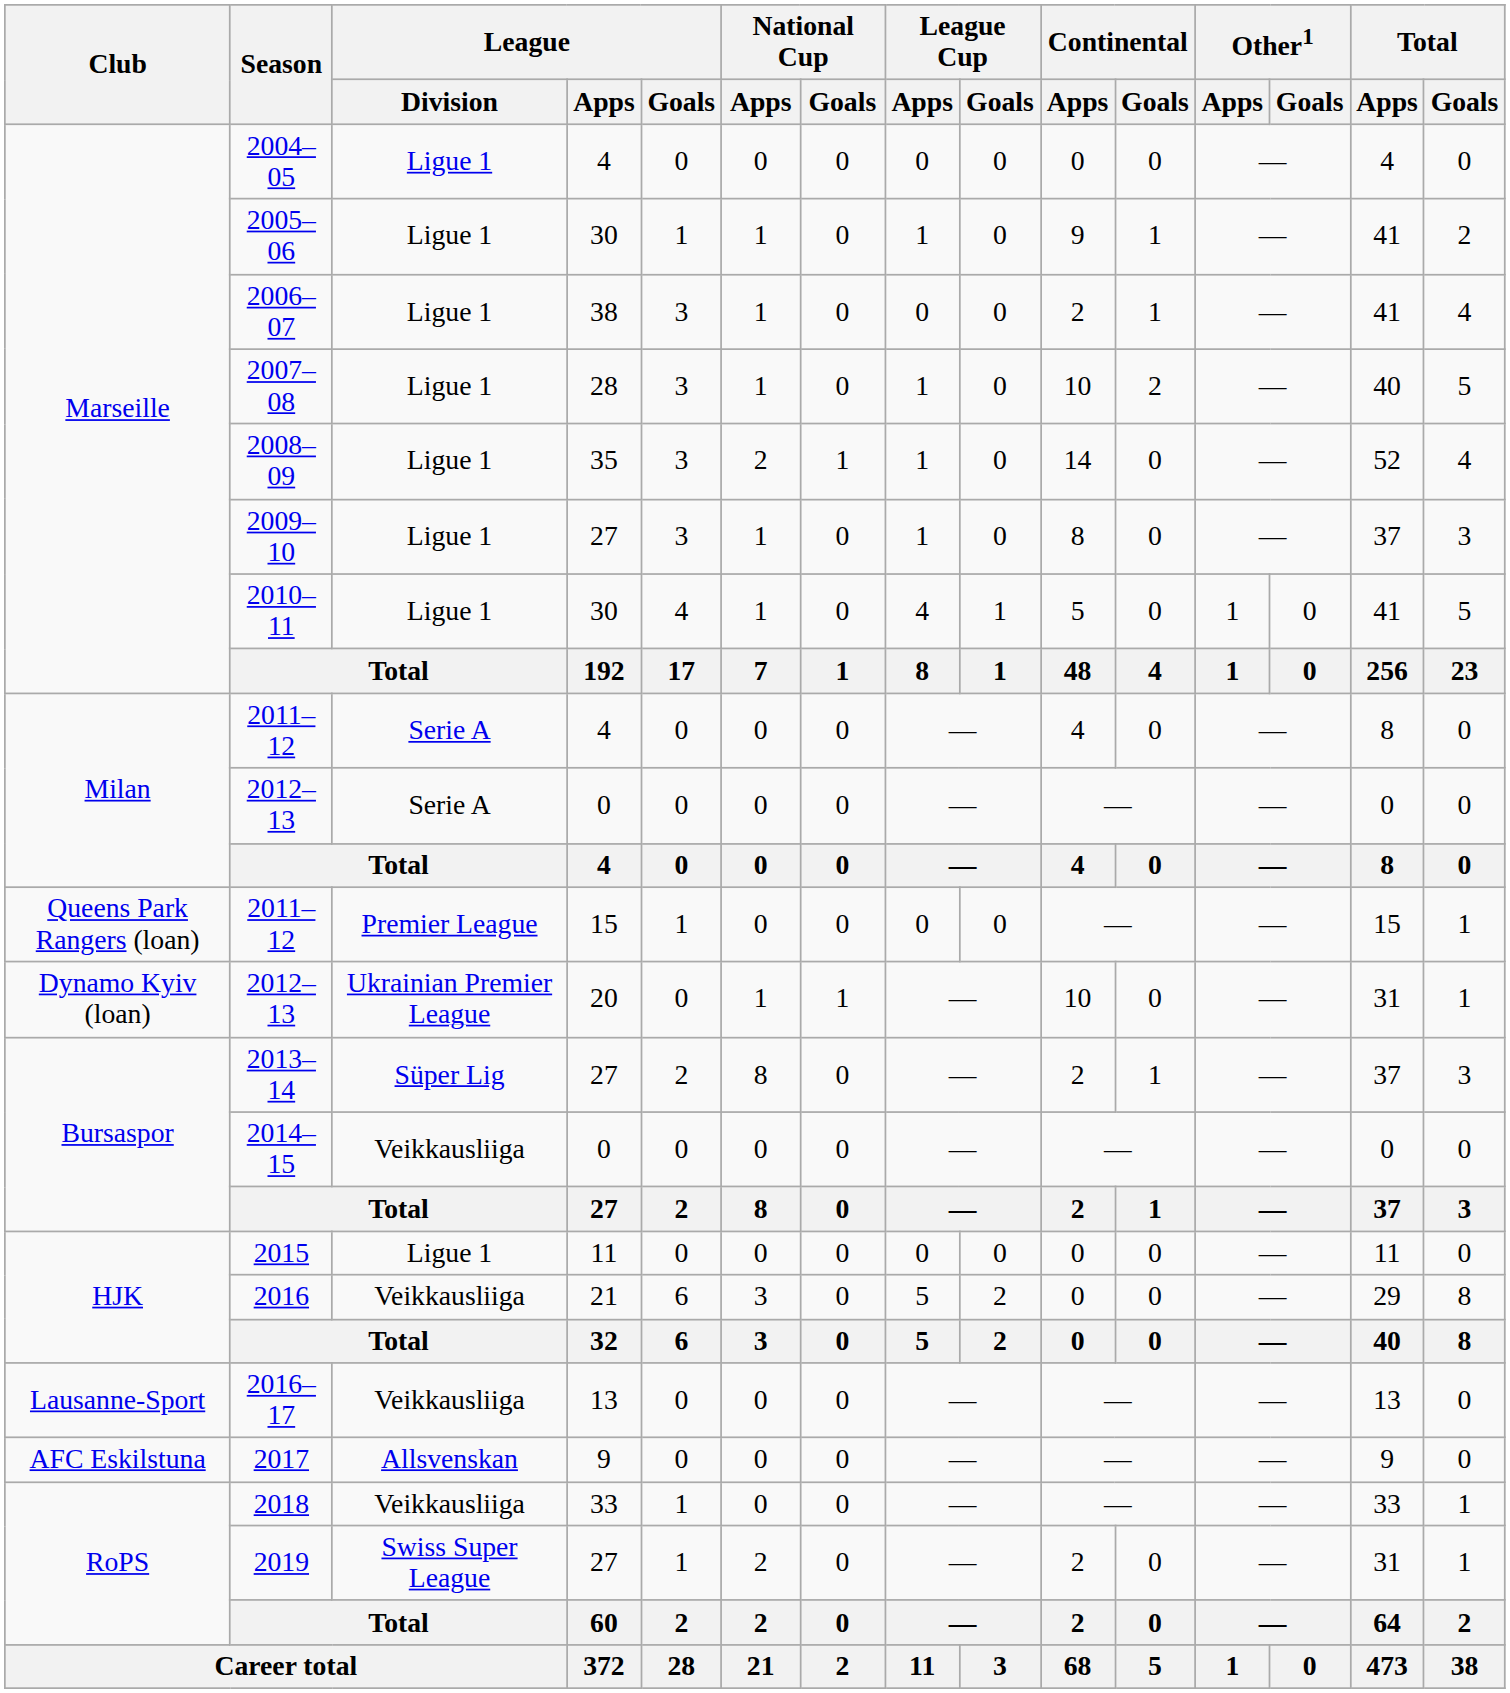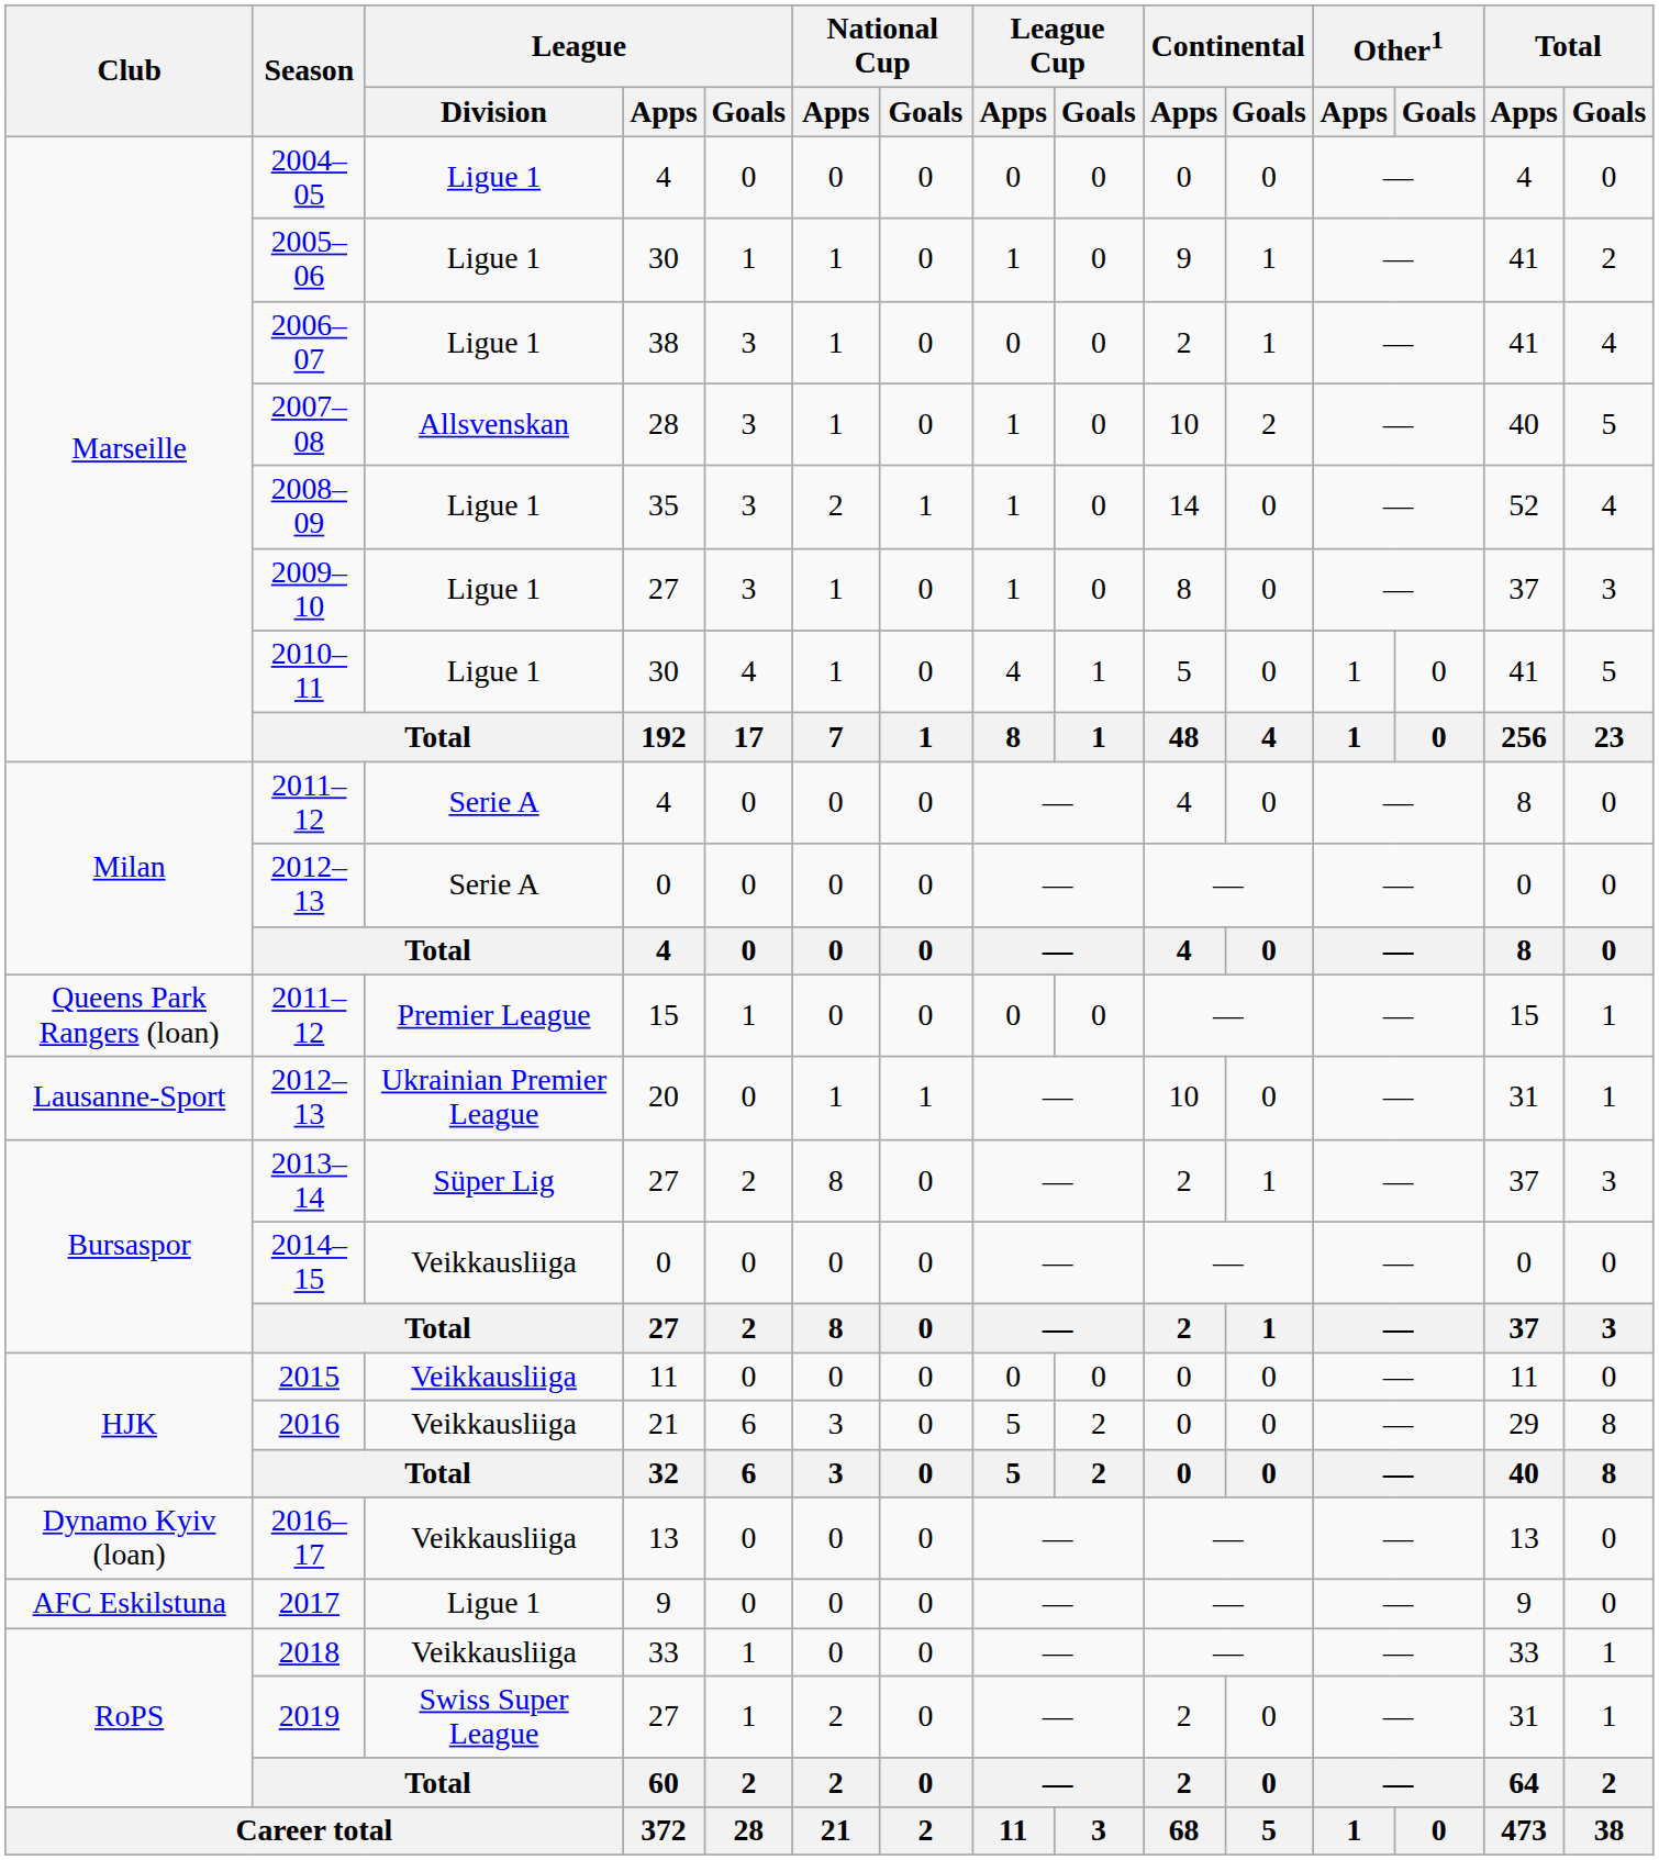 <table class="wikitable" style="text-align: center">
 <tr>
 <th rowspan="2">Club</th>
 <th rowspan="2">Season</th>
 <th colspan="3">League</th>
 <th colspan="2">National Cup</th>
 <th colspan="2">League Cup</th>
 <th colspan="2">Continental</th>
 <th colspan="2">Other<sup>1</sup></th>
 <th colspan="2">Total</th>
 </tr>
 <tr>
 <th>Division</th>
 <th>Apps</th>
 <th>Goals</th>
 <th>Apps</th>
 <th>Goals</th>
 <th>Apps</th>
 <th>Goals</th>
 <th>Apps</th>
 <th>Goals</th>
 <th>Apps</th>
 <th>Goals</th>
 <th>Apps</th>
 <th>Goals</th>
 </tr>
 <tr>
 <td rowspan="8"><a href='#'>Marseille</a></td>
 <td><a href='#'>2004–05</a></td>
 <td><a href='#'>Ligue 1</a></td>
 <td>4</td>
 <td>0</td>
 <td>0</td>
 <td>0</td>
 <td>0</td>
 <td>0</td>
 <td>0</td>
 <td>0</td>
 <td colspan="2">—</td>
 <td>4</td>
 <td>0</td>
 </tr>
 <tr>
 <td><a href='#'>2005–06</a></td>
 <td>Ligue 1</td>
 <td>30</td>
 <td>1</td>
 <td>1</td>
 <td>0</td>
 <td>1</td>
 <td>0</td>
 <td>9</td>
 <td>1</td>
 <td colspan="2">—</td>
 <td>41</td>
 <td>2</td>
 </tr>
 <tr>
 <td><a href='#'>2006–07</a></td>
 <td>Ligue 1</td>
 <td>38</td>
 <td>3</td>
 <td>1</td>
 <td>0</td>
 <td>0</td>
 <td>0</td>
 <td>2</td>
 <td>1</td>
 <td colspan="2">—</td>
 <td>41</td>
 <td>4</td>
 </tr>
 <tr>
 <td><a href='#'>2007–08</a></td>
-<td>Ligue 1</td>
+<td><a href='#'>Allsvenskan</a></td>
 <td>28</td>
 <td>3</td>
 <td>1</td>
 <td>0</td>
 <td>1</td>
 <td>0</td>
 <td>10</td>
 <td>2</td>
 <td colspan="2">—</td>
 <td>40</td>
 <td>5</td>
 </tr>
 <tr>
 <td><a href='#'>2008–09</a></td>
 <td>Ligue 1</td>
 <td>35</td>
 <td>3</td>
 <td>2</td>
 <td>1</td>
 <td>1</td>
 <td>0</td>
 <td>14</td>
 <td>0</td>
 <td colspan="2">—</td>
 <td>52</td>
 <td>4</td>
 </tr>
 <tr>
 <td><a href='#'>2009–10</a></td>
 <td>Ligue 1</td>
 <td>27</td>
 <td>3</td>
 <td>1</td>
 <td>0</td>
 <td>1</td>
 <td>0</td>
 <td>8</td>
 <td>0</td>
 <td colspan="2">—</td>
 <td>37</td>
 <td>3</td>
 </tr>
 <tr>
 <td><a href='#'>2010–11</a></td>
 <td>Ligue 1</td>
 <td>30</td>
 <td>4</td>
 <td>1</td>
 <td>0</td>
 <td>4</td>
 <td>1</td>
 <td>5</td>
 <td>0</td>
 <td>1</td>
 <td>0</td>
 <td>41</td>
 <td>5</td>
 </tr>
 <tr>
 <th colspan="2">Total</th>
 <th>192</th>
 <th>17</th>
 <th>7</th>
 <th>1</th>
 <th>8</th>
 <th>1</th>
 <th>48</th>
 <th>4</th>
 <th>1</th>
 <th>0</th>
 <th>256</th>
 <th>23</th>
 </tr>
 <tr>
 <td rowspan="3"><a href='#'>Milan</a></td>
 <td><a href='#'>2011–12</a></td>
 <td><a href='#'>Serie A</a></td>
 <td>4</td>
 <td>0</td>
 <td>0</td>
 <td>0</td>
 <td colspan="2">—</td>
 <td>4</td>
 <td>0</td>
 <td colspan="2">—</td>
 <td>8</td>
 <td>0</td>
 </tr>
 <tr>
 <td><a href='#'>2012–13</a></td>
 <td>Serie A</td>
 <td>0</td>
 <td>0</td>
 <td>0</td>
 <td>0</td>
 <td colspan="2">—</td>
 <td colspan="2">—</td>
 <td colspan="2">—</td>
 <td>0</td>
 <td>0</td>
 </tr>
 <tr>
 <th colspan="2">Total</th>
 <th>4</th>
 <th>0</th>
 <th>0</th>
 <th>0</th>
 <th colspan="2">—</th>
 <th>4</th>
 <th>0</th>
 <th colspan="2">—</th>
 <th>8</th>
 <th>0</th>
 </tr>
 <tr>
 <td><a href='#'>Queens Park Rangers</a> (loan)</td>
 <td><a href='#'>2011–12</a></td>
 <td><a href='#'>Premier League</a></td>
 <td>15</td>
 <td>1</td>
 <td>0</td>
 <td>0</td>
 <td>0</td>
 <td>0</td>
 <td colspan="2">—</td>
 <td colspan="2">—</td>
 <td>15</td>
 <td>1</td>
 </tr>
 <tr>
-<td><a href='#'>Dynamo Kyiv</a> (loan)</td>
+<td><a href='#'>Lausanne-Sport</a></td>
 <td><a href='#'>2012–13</a></td>
 <td><a href='#'>Ukrainian Premier League</a></td>
 <td>20</td>
 <td>0</td>
 <td>1</td>
 <td>1</td>
 <td colspan="2">—</td>
 <td>10</td>
 <td>0</td>
 <td colspan="2">—</td>
 <td>31</td>
 <td>1</td>
 </tr>
 <tr>
 <td rowspan="3"><a href='#'>Bursaspor</a></td>
 <td><a href='#'>2013–14</a></td>
 <td><a href='#'>Süper Lig</a></td>
 <td>27</td>
 <td>2</td>
 <td>8</td>
 <td>0</td>
 <td colspan="2">—</td>
 <td>2</td>
 <td>1</td>
 <td colspan="2">—</td>
 <td>37</td>
 <td>3</td>
 </tr>
 <tr>
 <td><a href='#'>2014–15</a></td>
 <td>Veikkausliiga</td>
 <td>0</td>
 <td>0</td>
 <td>0</td>
 <td>0</td>
 <td colspan="2">—</td>
 <td colspan="2">—</td>
 <td colspan="2">—</td>
 <td>0</td>
 <td>0</td>
 </tr>
 <tr>
 <th colspan="2">Total</th>
 <th>27</th>
 <th>2</th>
 <th>8</th>
 <th>0</th>
 <th colspan="2">—</th>
 <th>2</th>
 <th>1</th>
 <th colspan="2">—</th>
 <th>37</th>
 <th>3</th>
 </tr>
 <tr>
 <td rowspan="3"><a href='#'>HJK</a></td>
 <td><a href='#'>2015</a></td>
-<td>Ligue 1</td>
+<td><a href='#'>Veikkausliiga</a></td>
 <td>11</td>
 <td>0</td>
 <td>0</td>
 <td>0</td>
 <td>0</td>
 <td>0</td>
 <td>0</td>
 <td>0</td>
 <td colspan="2">—</td>
 <td>11</td>
 <td>0</td>
 </tr>
 <tr>
 <td><a href='#'>2016</a></td>
 <td>Veikkausliiga</td>
 <td>21</td>
 <td>6</td>
 <td>3</td>
 <td>0</td>
 <td>5</td>
 <td>2</td>
 <td>0</td>
 <td>0</td>
 <td colspan="2">—</td>
 <td>29</td>
 <td>8</td>
 </tr>
 <tr>
 <th colspan="2">Total</th>
 <th>32</th>
 <th>6</th>
 <th>3</th>
 <th>0</th>
 <th>5</th>
 <th>2</th>
 <th>0</th>
 <th>0</th>
 <th colspan="2">—</th>
 <th>40</th>
 <th>8</th>
 </tr>
 <tr>
-<td><a href='#'>Lausanne-Sport</a></td>
+<td><a href='#'>Dynamo Kyiv</a> (loan)</td>
 <td><a href='#'>2016–17</a></td>
 <td>Veikkausliiga</td>
 <td>13</td>
 <td>0</td>
 <td>0</td>
 <td>0</td>
 <td colspan="2">—</td>
 <td colspan="2">—</td>
 <td colspan="2">—</td>
 <td>13</td>
 <td>0</td>
 </tr>
 <tr>
 <td><a href='#'>AFC Eskilstuna</a></td>
 <td><a href='#'>2017</a></td>
-<td><a href='#'>Allsvenskan</a></td>
+<td>Ligue 1</td>
 <td>9</td>
 <td>0</td>
 <td>0</td>
 <td>0</td>
 <td colspan="2">—</td>
 <td colspan="2">—</td>
 <td colspan="2">—</td>
 <td>9</td>
 <td>0</td>
 </tr>
 <tr>
 <td rowspan="3"><a href='#'>RoPS</a></td>
 <td><a href='#'>2018</a></td>
 <td>Veikkausliiga</td>
 <td>33</td>
 <td>1</td>
 <td>0</td>
 <td>0</td>
 <td colspan="2">—</td>
 <td colspan="2">—</td>
 <td colspan="2">—</td>
 <td>33</td>
 <td>1</td>
 </tr>
 <tr>
 <td><a href='#'>2019</a></td>
 <td><a href='#'>Swiss Super League</a></td>
 <td>27</td>
 <td>1</td>
 <td>2</td>
 <td>0</td>
 <td colspan="2">—</td>
 <td>2</td>
 <td>0</td>
 <td colspan="2">—</td>
 <td>31</td>
 <td>1</td>
 </tr>
 <tr>
 <th colspan="2">Total</th>
 <th>60</th>
 <th>2</th>
 <th>2</th>
 <th>0</th>
 <th colspan="2">—</th>
 <th>2</th>
 <th>0</th>
 <th colspan="2">—</th>
 <th>64</th>
 <th>2</th>
 </tr>
 <tr>
 <th colspan="3">Career total</th>
 <th>372</th>
 <th>28</th>
 <th>21</th>
 <th>2</th>
 <th>11</th>
 <th>3</th>
 <th>68</th>
 <th>5</th>
 <th>1</th>
 <th>0</th>
 <th>473</th>
 <th>38</th>
 </tr>
 </table>
